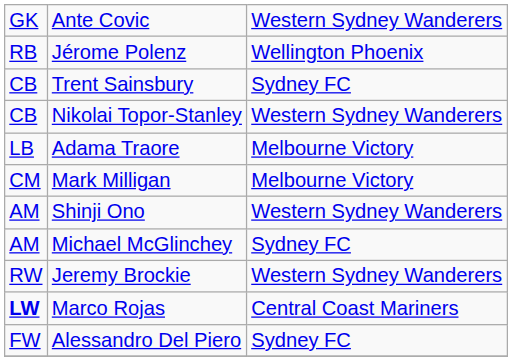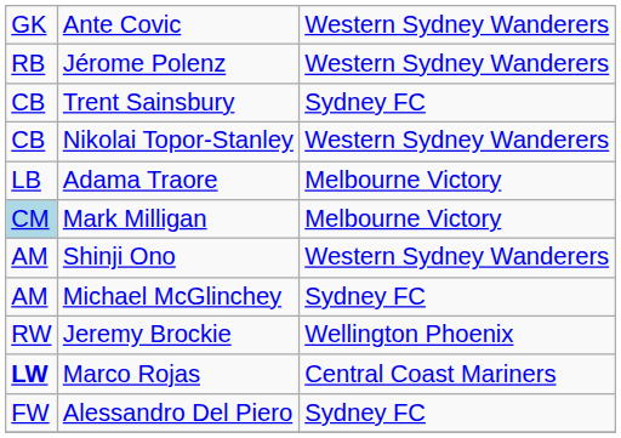 <table class="wikitable">
 <tr>
 <td><a href='#'>GK</a></td>
 <td> <a href='#'>Ante Covic</a></td>
 <td><a href='#'>Western Sydney Wanderers</a></td>
 </tr>
 <tr>
 <td><a href='#'>RB</a></td>
 <td> <a href='#'>Jérome Polenz</a></td>
-<td><a href='#'>Wellington Phoenix</a></td>
+<td><a href='#'>Western Sydney Wanderers</a></td>
 </tr>
 <tr>
 <td><a href='#'>CB</a></td>
 <td> <a href='#'>Trent Sainsbury</a></td>
 <td><a href='#'>Sydney FC</a></td>
 </tr>
 <tr>
 <td><a href='#'>CB</a></td>
 <td> <a href='#'>Nikolai Topor-Stanley</a></td>
 <td><a href='#'>Western Sydney Wanderers</a></td>
 </tr>
 <tr>
 <td><a href='#'>LB</a></td>
 <td> <a href='#'>Adama Traore</a></td>
 <td><a href='#'>Melbourne Victory</a></td>
 </tr>
 <tr>
-<td><a href='#'>CM</a></td>
+<td style="background: lightblue;"><a href='#'>CM</a></td>
 <td> <a href='#'>Mark Milligan</a></td>
 <td><a href='#'>Melbourne Victory</a></td>
 </tr>
 <tr>
 <td><a href='#'>AM</a></td>
 <td> <a href='#'>Shinji Ono</a></td>
 <td><a href='#'>Western Sydney Wanderers</a></td>
 </tr>
 <tr>
 <td><a href='#'>AM</a></td>
 <td> <a href='#'>Michael McGlinchey</a></td>
 <td><a href='#'>Sydney FC</a></td>
 </tr>
 <tr>
 <td><a href='#'>RW</a></td>
 <td> <a href='#'>Jeremy Brockie</a></td>
-<td><a href='#'>Western Sydney Wanderers</a></td>
+<td><a href='#'>Wellington Phoenix</a></td>
 </tr>
 <tr>
 <td><strong><a href='#'>LW</a></strong></td>
 <td> <a href='#'>Marco Rojas</a></td>
 <td><a href='#'>Central Coast Mariners</a></td>
 </tr>
 <tr>
 <td><a href='#'>FW</a></td>
 <td> <a href='#'>Alessandro Del Piero</a></td>
 <td><a href='#'>Sydney FC</a></td>
 </tr>
 <tr>
 </tr>
 </table>
